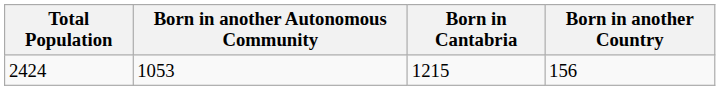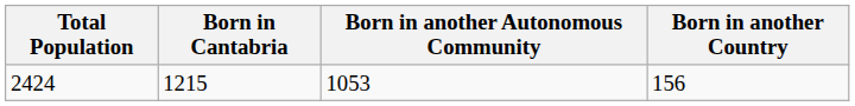 <table class="wikitable">
 <tr>
 <th>Total Population</th>
+<th>Born in Cantabria</th>
 <th>Born in another Autonomous Community</th>
-<th>Born in Cantabria</th>
 <th>Born in another Country</th>
 </tr>
 <tr>
 <td>2424</td>
+<td>1215</td>
 <td>1053</td>
-<td>1215</td>
 <td>156</td>
 </tr>
 </table>
